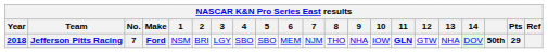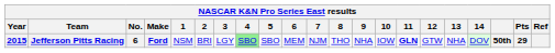 <table class="wikitable" style="text-align:center; font-size:75%">
 <tr>
 <th colspan="21"><a href='#'>NASCAR K&N Pro Series East</a> results</th>
 </tr>
 <tr>
 <th>Year</th>
 <th>Team</th>
 <th>No.</th>
 <th>Make</th>
 <th>1</th>
 <th>2</th>
 <th>3</th>
 <th>4</th>
 <th>5</th>
 <th>6</th>
 <th>7</th>
 <th>8</th>
 <th>9</th>
 <th>10</th>
 <th>11</th>
 <th>12</th>
 <th>13</th>
 <th>14</th>
 <th></th>
 <th>Pts</th>
 <th>Ref</th>
 </tr>
 <tr>
-<th><a href='#'>2018</a></th>
+<th><a href='#'>2015</a></th>
 <th><a href='#'>Jefferson Pitts Racing</a></th>
-<th>7</th>
+<th>6</th>
 <th><a href='#'>Ford</a></th>
 <td><a href='#'>NSM</a></td>
 <td><a href='#'>BRI</a></td>
 <td><a href='#'>LGY</a></td>
-<td><a href='#'>SBO</a></td>
+<td style="background: lightgreen;"><a href='#'>SBO</a></td>
 <td><a href='#'>SBO</a></td>
 <td><a href='#'>MEM</a></td>
 <td><a href='#'>NJM</a></td>
 <td><a href='#'>THO</a></td>
 <td><a href='#'>NHA</a></td>
 <td><a href='#'>IOW</a></td>
 <td><strong><a href='#'>GLN</a></strong></td>
 <td><a href='#'>GTW</a></td>
 <td><a href='#'>NHA</a></td>
 <td style="background-color:#DFFFDF"><a href='#'>DOV</a><br></td>
 <th>50th</th>
 <th>29</th>
 <th></th>
 </tr>
 </table>
